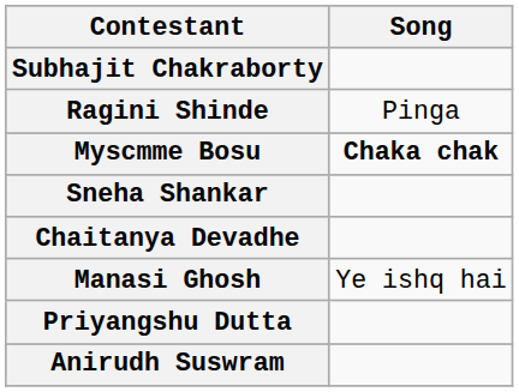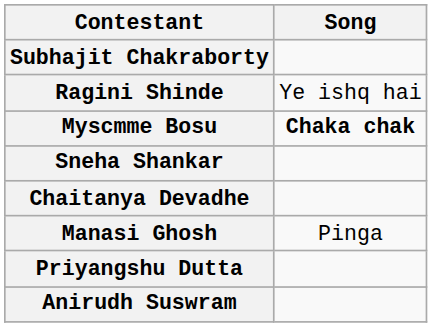 <table class="wikitable unsortable" style="text-align:center;">
 <tr>
 <th scope="col">Contestant</th>
 <th scope="col">Song</th>
 </tr>
 <tr>
 <th>Subhajit Chakraborty</th>
 <td></td>
 </tr>
 <tr>
 <th>Ragini Shinde</th>
-<td>Pinga</td>
+<td>Ye ishq hai</td>
 </tr>
 <tr>
 <th>Myscmme Bosu</th>
 <td><strong>Chaka chak</strong></td>
 </tr>
 <tr>
 <th>Sneha Shankar</th>
 <td></td>
 </tr>
 <tr>
 <th>Chaitanya Devadhe</th>
 <td></td>
 </tr>
 <tr>
 <th>Manasi Ghosh</th>
-<td>Ye ishq hai</td>
+<td>Pinga</td>
 </tr>
 <tr>
 <th>Priyangshu Dutta</th>
 <td></td>
 </tr>
 <tr>
 <th>Anirudh Suswram</th>
 <td></td>
 </tr>
 </table>
